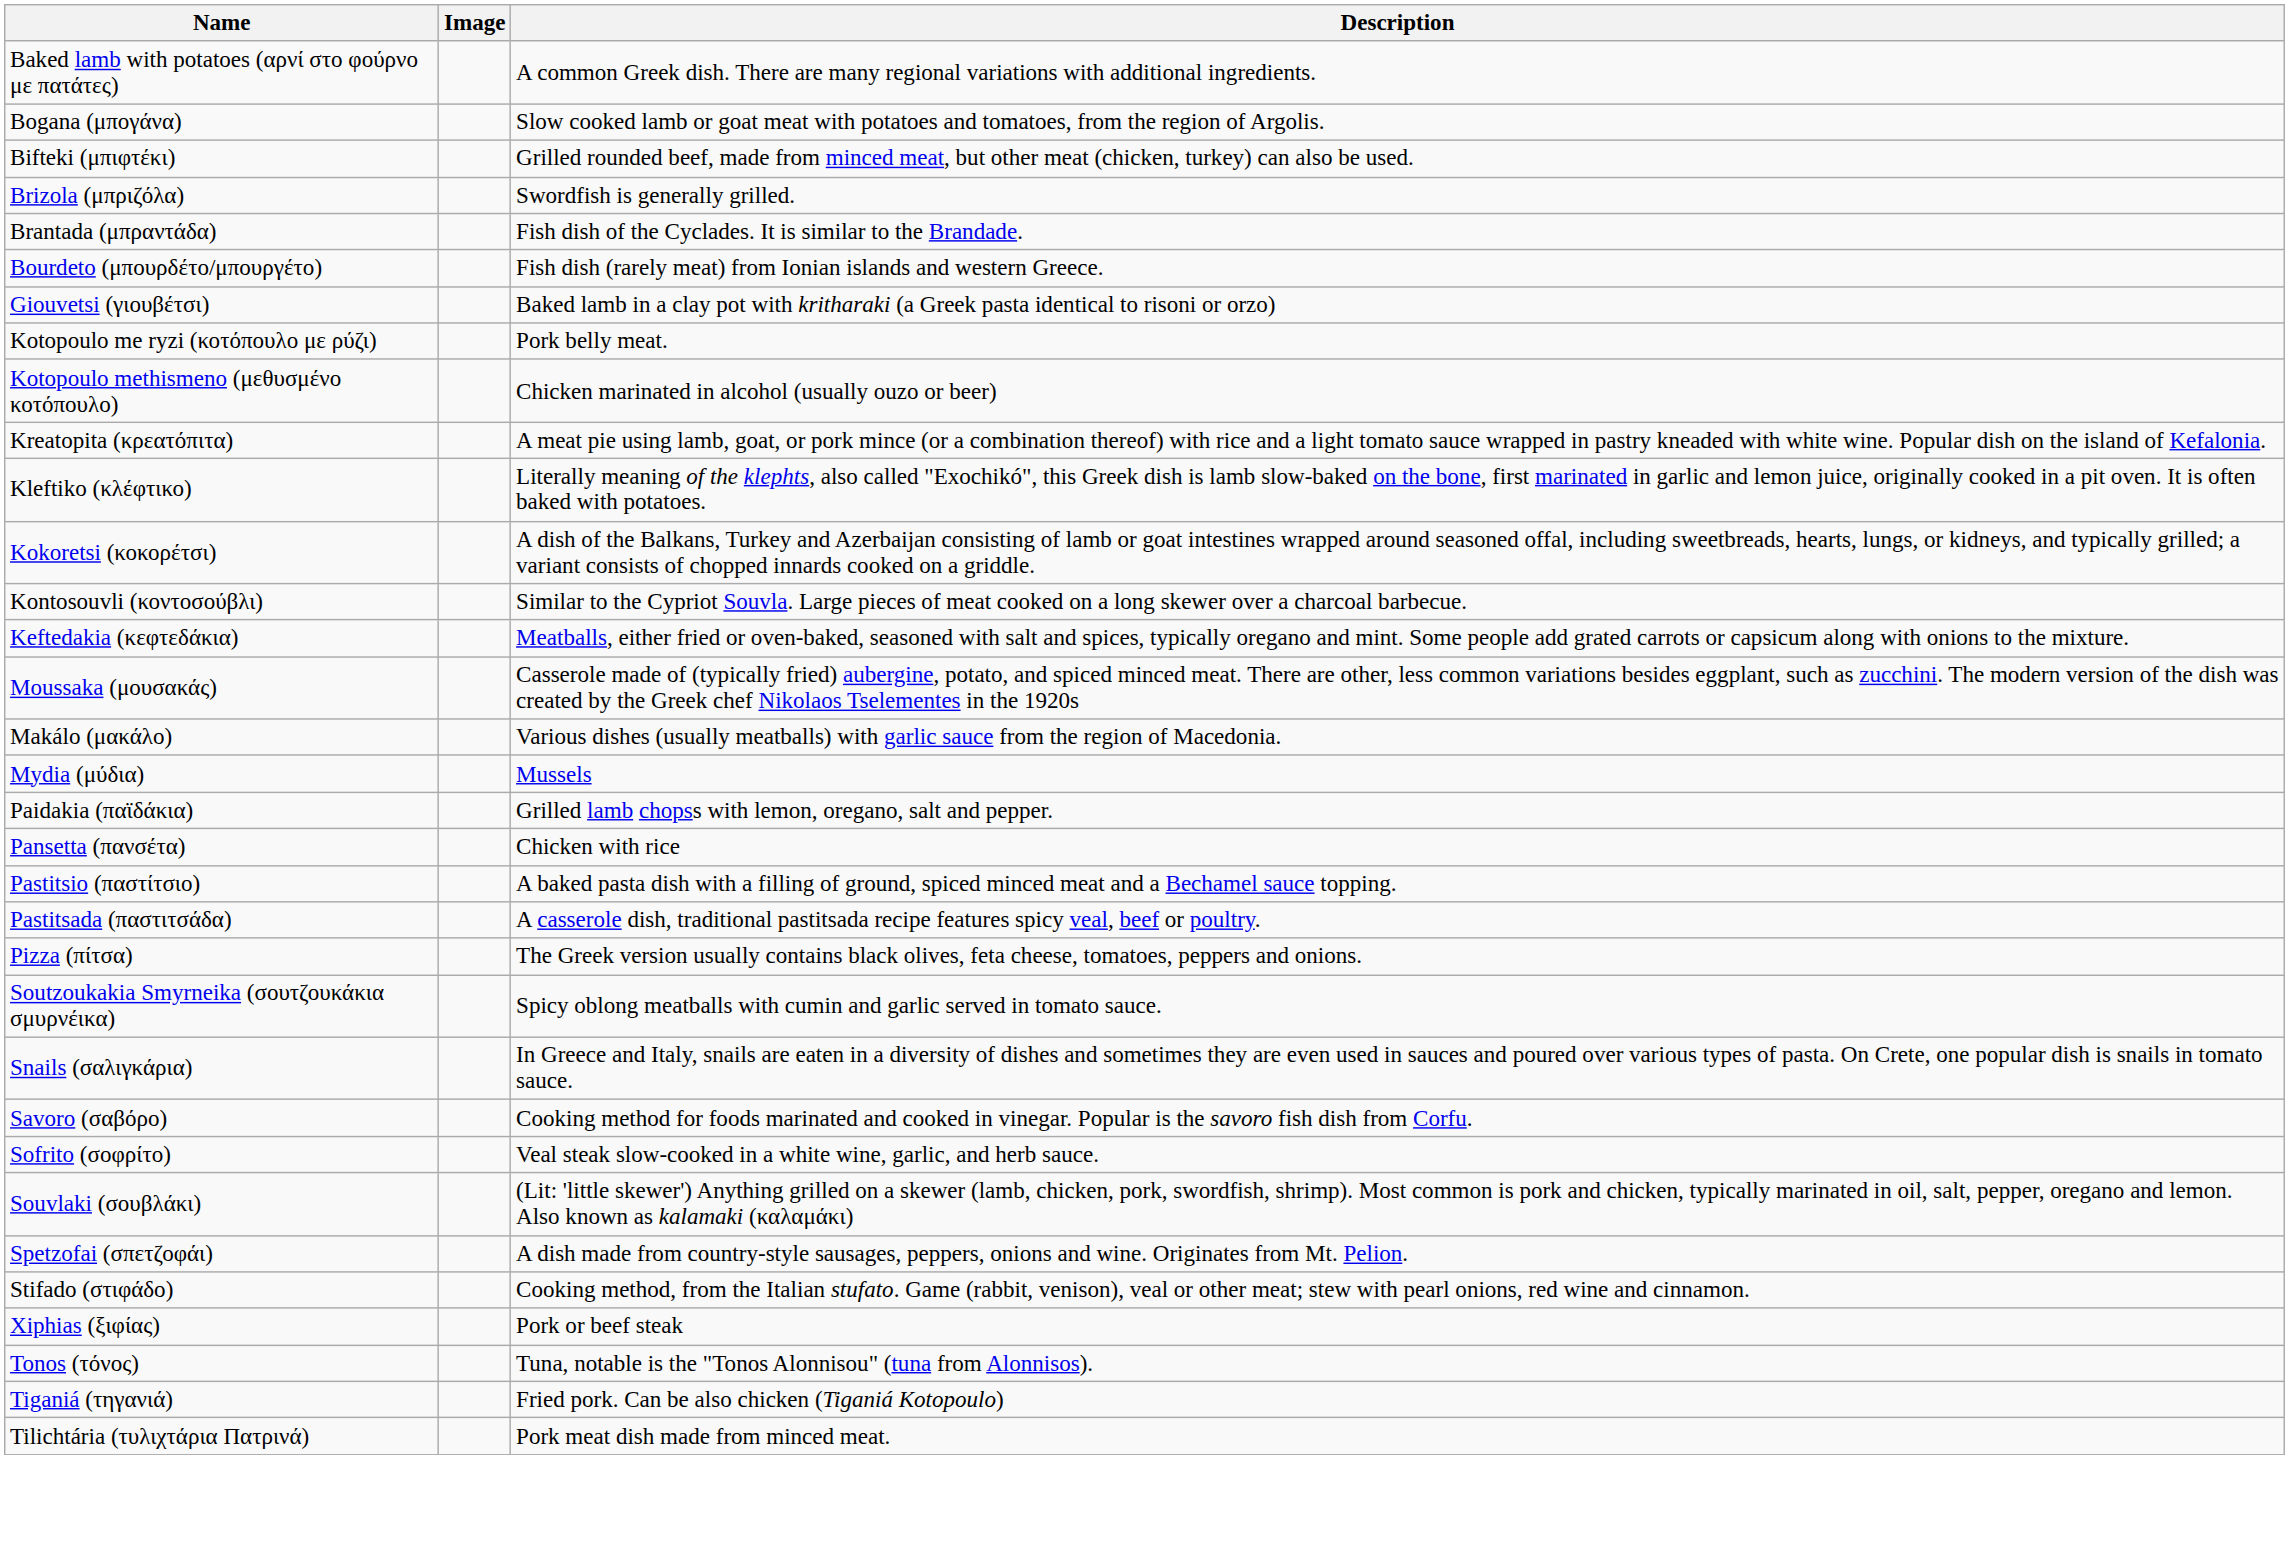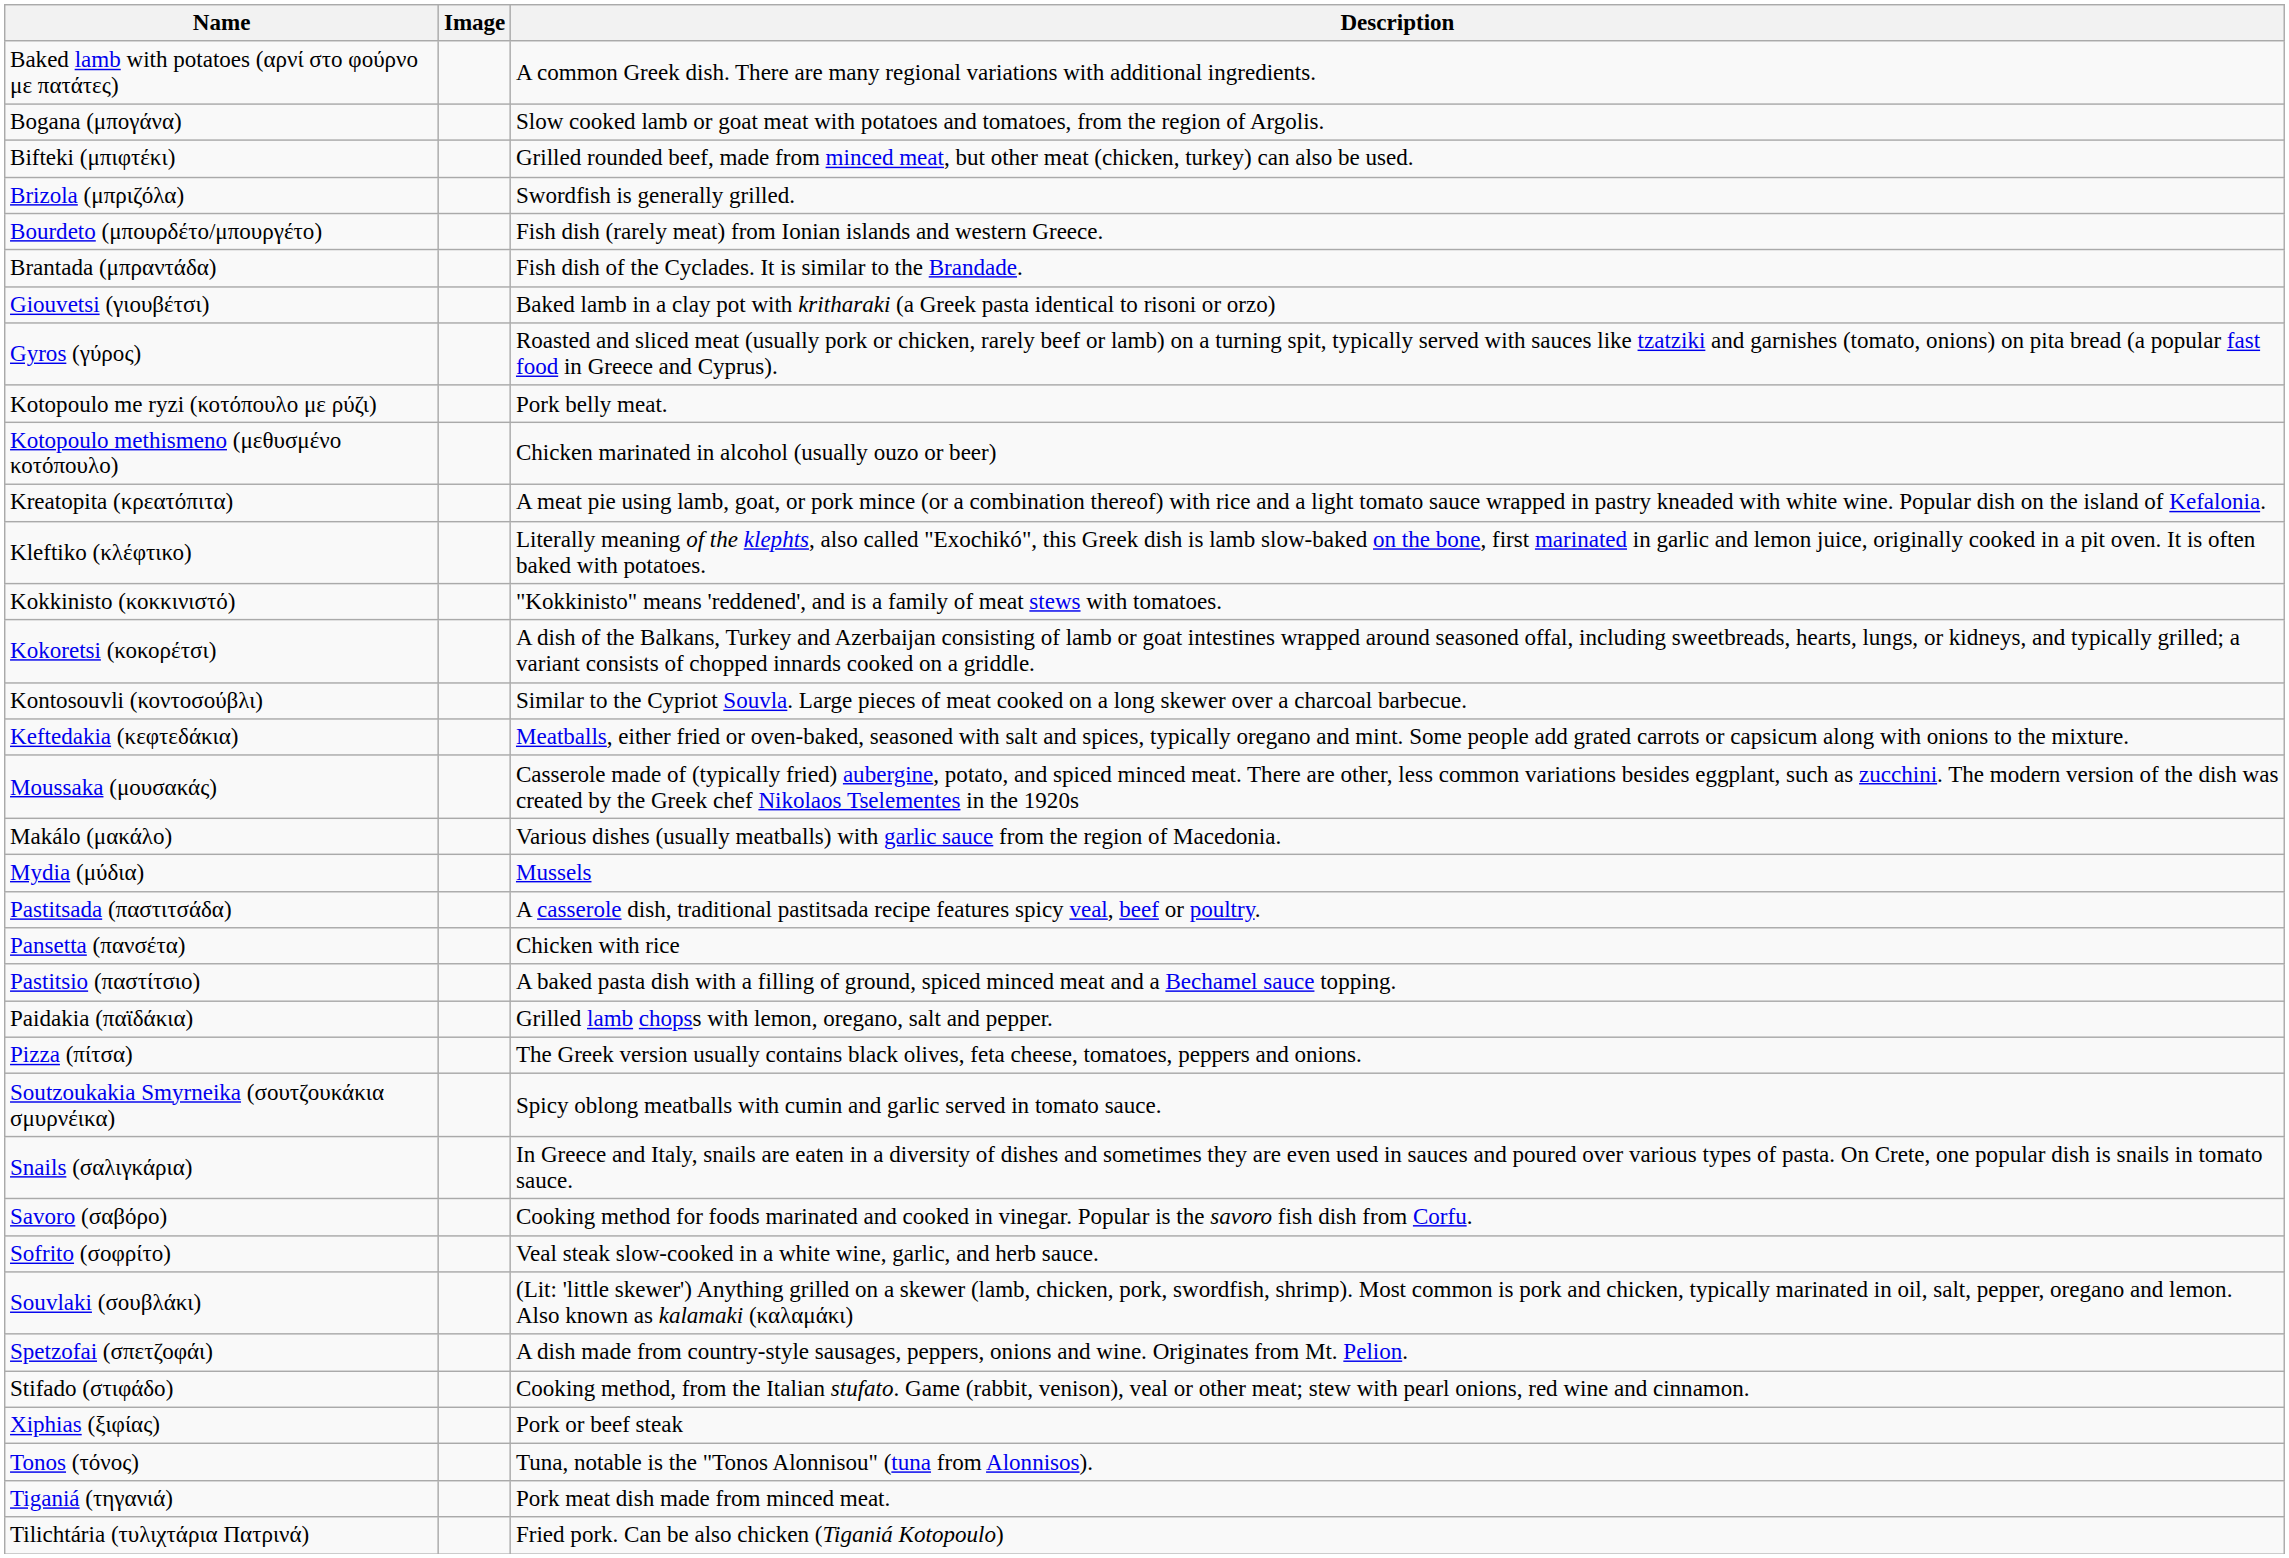 <table class="wikitable sortable sticky-header" width="100%">
 <tr>
 <th>Name</th>
 <th>Image</th>
 <th>Description</th>
 </tr>
 <tr>
 <td>Baked <a href='#'>lamb</a> with potatoes (αρνί στο φούρνο με πατάτες)</td>
 <td></td>
 <td>A common Greek dish. There are many regional variations with additional ingredients.</td>
 </tr>
 <tr>
 <td>Bogana (μπογάνα)</td>
 <td></td>
 <td>Slow cooked lamb or goat meat with potatoes and tomatoes, from the region of Argolis.</td>
 </tr>
 <tr>
 <td>Bifteki (μπιφτέκι)</td>
 <td></td>
 <td>Grilled rounded beef, made from <a href='#'>minced meat</a>, but other meat (chicken, turkey) can also be used.</td>
 </tr>
 <tr>
 <td><a href='#'>Brizola</a> (μπριζόλα)</td>
 <td></td>
 <td>Swordfish is generally grilled.</td>
 </tr>
 <tr>
+<td><a href='#'>Bourdeto</a> (μπουρδέτο/μπουργέτο)</td>
+<td></td>
+<td>Fish dish (rarely meat) from Ionian islands and western Greece.</td>
+</tr>
+<tr>
 <td>Brantada (μπραντάδα)</td>
 <td></td>
 <td>Fish dish of the Cyclades. It is similar to the <a href='#'>Brandade</a>.</td>
 </tr>
 <tr>
-<td><a href='#'>Bourdeto</a> (μπουρδέτο/μπουργέτο)</td>
-<td></td>
-<td>Fish dish (rarely meat) from Ionian islands and western Greece.</td>
-</tr>
-<tr>
 <td><a href='#'>Giouvetsi</a> (γιουβέτσι)</td>
 <td></td>
 <td>Baked lamb in a clay pot with <em>kritharaki</em> (a Greek pasta identical to risoni or orzo)</td>
+</tr>
+<tr>
+<td><a href='#'>Gyros</a> (γύρος)</td>
+<td></td>
+<td>Roasted and sliced meat (usually pork or chicken, rarely beef or lamb) on a turning spit, typically served with sauces like <a href='#'>tzatziki</a> and garnishes (tomato, onions) on pita bread (a popular <a href='#'>fast food</a> in Greece and Cyprus).</td>
 </tr>
 <tr>
 <td>Kotopoulo me ryzi (κοτόπουλο με ρύζι)</td>
 <td></td>
 <td>Pork belly meat.</td>
 </tr>
 <tr>
 <td><a href='#'>Kotopoulo methismeno</a> (μεθυσμένο κοτόπουλο)</td>
 <td></td>
 <td>Chicken marinated in alcohol (usually ouzo or beer)</td>
 </tr>
 <tr>
 <td>Kreatopita (κρεατόπιτα)</td>
 <td></td>
 <td>A meat pie using lamb, goat, or pork mince (or a combination thereof) with rice and a light tomato sauce wrapped in pastry kneaded with white wine. Popular dish on the island of <a href='#'>Kefalonia</a>.</td>
 </tr>
 <tr>
 <td>Kleftiko (κλέφτικο)</td>
 <td></td>
 <td>Literally meaning <em>of the <a href='#'>klephts</a></em>, also called "Exochikó", this Greek dish is lamb slow-baked <a href='#'>on the bone</a>, first <a href='#'>marinated</a> in garlic and lemon juice, originally cooked in a pit oven. It is often baked with potatoes.</td>
+</tr>
+<tr>
+<td>Kokkinisto (κοκκινιστό)</td>
+<td></td>
+<td>"Kokkinisto" means 'reddened', and is a family of meat <a href='#'>stews</a> with tomatoes.</td>
 </tr>
 <tr>
 <td><a href='#'>Kokoretsi</a> (κοκορέτσι)</td>
 <td></td>
 <td>A dish of the Balkans, Turkey and Azerbaijan consisting of lamb or goat intestines wrapped around seasoned offal, including sweetbreads, hearts, lungs, or kidneys, and typically grilled; a variant consists of chopped innards cooked on a griddle.</td>
 </tr>
 <tr>
 <td>Kontosouvli (κοντοσούβλι)</td>
 <td></td>
 <td>Similar to the Cypriot <a href='#'>Souvla</a>. Large pieces of meat cooked on a long skewer over a charcoal barbecue.</td>
 </tr>
 <tr>
 <td><a href='#'>Keftedakia</a> (κεφτεδάκια)</td>
 <td></td>
 <td><a href='#'>Meatballs</a>, either fried or oven-baked, seasoned with salt and spices, typically oregano and mint. Some people add grated carrots or capsicum along with onions to the mixture.</td>
 </tr>
 <tr>
 <td><a href='#'>Moussaka</a> (μουσακάς)</td>
 <td></td>
 <td>Casserole made of (typically fried) <a href='#'>aubergine</a>, potato, and spiced minced meat. There are other, less common variations besides eggplant, such as <a href='#'>zucchini</a>. The modern version of the dish was created by the Greek chef <a href='#'>Nikolaos Tselementes</a> in the 1920s</td>
 </tr>
 <tr>
 <td>Makálo (μακάλο)</td>
 <td></td>
 <td>Various dishes (usually meatballs) with <a href='#'>garlic sauce</a> from the region of Macedonia.</td>
 </tr>
 <tr>
 <td><a href='#'>Mydia</a> (μύδια)</td>
 <td></td>
 <td><a href='#'>Mussels</a></td>
 </tr>
 <tr>
-<td>Paidakia (παϊδάκια)</td>
+<td><a href='#'>Pastitsada</a> (παστιτσάδα)</td>
 <td></td>
-<td>Grilled <a href='#'>lamb</a> <a href='#'>chops</a>s with lemon, oregano, salt and pepper.</td>
+<td>A <a href='#'>casserole</a> dish, traditional pastitsada recipe features spicy <a href='#'>veal</a>, <a href='#'>beef</a> or <a href='#'>poultry</a>.</td>
 </tr>
 <tr>
 <td><a href='#'>Pansetta</a> (πανσέτα)</td>
 <td></td>
 <td>Chicken with rice</td>
 </tr>
 <tr>
 <td><a href='#'>Pastitsio</a> (παστίτσιο)</td>
 <td></td>
 <td>A baked pasta dish with a filling of ground, spiced minced meat and a <a href='#'>Bechamel sauce</a> topping.</td>
 </tr>
 <tr>
-<td><a href='#'>Pastitsada</a> (παστιτσάδα)</td>
+<td>Paidakia (παϊδάκια)</td>
 <td></td>
-<td>A <a href='#'>casserole</a> dish, traditional pastitsada recipe features spicy <a href='#'>veal</a>, <a href='#'>beef</a> or <a href='#'>poultry</a>.</td>
+<td>Grilled <a href='#'>lamb</a> <a href='#'>chops</a>s with lemon, oregano, salt and pepper.</td>
 </tr>
 <tr>
 <td><a href='#'>Pizza</a> (πίτσα)</td>
 <td></td>
 <td>The Greek version usually contains black olives, feta cheese, tomatoes, peppers and onions.</td>
 </tr>
 <tr>
 <td><a href='#'>Soutzoukakia Smyrneika</a> (σουτζουκάκια σμυρνέικα)</td>
 <td></td>
 <td>Spicy oblong meatballs with cumin and garlic served in tomato sauce.</td>
 </tr>
 <tr>
 <td><a href='#'>Snails</a> (σαλιγκάρια)</td>
 <td></td>
 <td>In Greece and Italy, snails are eaten in a diversity of dishes and sometimes they are even used in sauces and poured over various types of pasta. On Crete, one popular dish is snails in tomato sauce.</td>
 </tr>
 <tr>
 <td><a href='#'>Savoro</a> (σαβόρο)</td>
 <td></td>
 <td>Cooking method for foods marinated and cooked in vinegar. Popular is the <em>savoro</em> fish dish from <a href='#'>Corfu</a>.</td>
 </tr>
 <tr>
 <td><a href='#'>Sofrito</a> (σοφρίτο)</td>
 <td></td>
 <td>Veal steak slow-cooked in a white wine, garlic, and herb sauce.</td>
 </tr>
 <tr>
 <td><a href='#'>Souvlaki</a> (σουβλάκι)</td>
 <td></td>
 <td>(Lit: 'little skewer') Anything grilled on a skewer (lamb, chicken, pork, swordfish, shrimp). Most common is pork and chicken, typically marinated in oil, salt, pepper, oregano and lemon. Also known as <em>kalamaki</em> (καλαμάκι)</td>
 </tr>
 <tr>
 <td><a href='#'>Spetzofai</a> (σπετζοφάι)</td>
 <td></td>
 <td>A dish made from country-style sausages, peppers, onions and wine. Originates from Mt. <a href='#'>Pelion</a>.</td>
 </tr>
 <tr>
 <td>Stifado (στιφάδο)</td>
 <td></td>
 <td>Cooking method, from the Italian <em>stufato</em>. Game (rabbit, venison), veal or other meat; stew with pearl onions, red wine and cinnamon.</td>
 </tr>
 <tr>
 <td><a href='#'>Xiphias</a> (ξιφίας)</td>
 <td></td>
 <td>Pork or beef steak</td>
 </tr>
 <tr>
 <td><a href='#'>Tonos</a> (τόνος)</td>
 <td></td>
 <td>Tuna, notable is the "Tonos Alonnisou" (<a href='#'>tuna</a> from <a href='#'>Alonnisos</a>).</td>
 </tr>
 <tr>
 <td><a href='#'>Tiganiá</a> (τηγανιά)</td>
 <td></td>
-<td>Fried pork. Can be also chicken (<em>Tiganiá Kotopoulo</em>)</td>
+<td>Pork meat dish made from minced meat.</td>
 </tr>
 <tr>
 <td>Tilichtária (τυλιχτάρια Πατρινά)</td>
 <td></td>
-<td>Pork meat dish made from minced meat.</td>
+<td>Fried pork. Can be also chicken (<em>Tiganiá Kotopoulo</em>)</td>
 </tr>
 </table>
